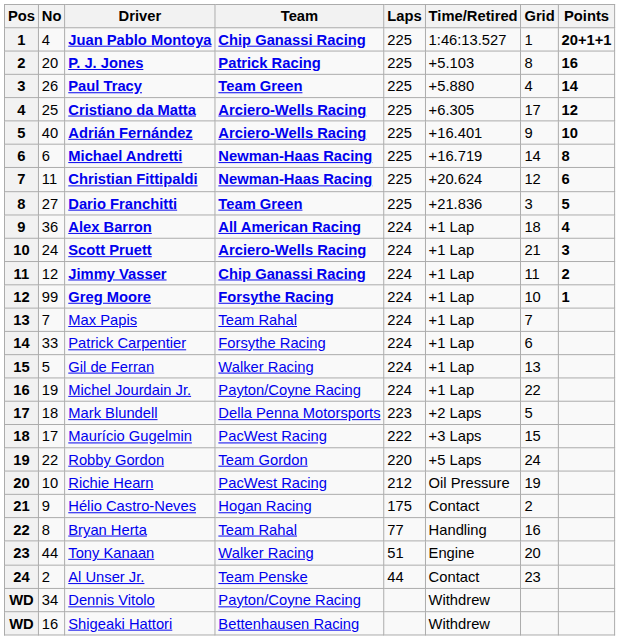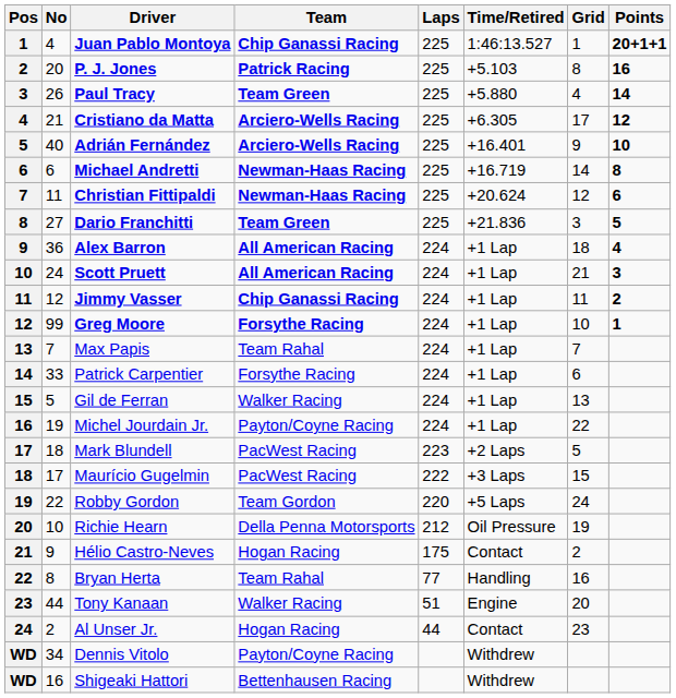 <table class="wikitable" style="font-size:95%;">
 <tr>
 <th>Pos</th>
 <th>No</th>
 <th>Driver</th>
 <th>Team</th>
 <th>Laps</th>
 <th>Time/Retired</th>
 <th>Grid</th>
 <th>Points</th>
 </tr>
 <tr>
 <th>1</th>
 <td>4</td>
 <td> <strong><a href='#'>Juan Pablo Montoya</a></strong></td>
 <td><strong><a href='#'>Chip Ganassi Racing</a></strong></td>
 <td>225</td>
 <td>1:46:13.527</td>
 <td>1</td>
 <td><strong>20+1+1</strong></td>
 </tr>
 <tr>
 <th>2</th>
 <td>20</td>
 <td> <strong><a href='#'>P. J. Jones</a></strong></td>
 <td><strong><a href='#'>Patrick Racing</a></strong></td>
 <td>225</td>
 <td>+5.103</td>
 <td>8</td>
 <td><strong>16</strong></td>
 </tr>
 <tr>
 <th>3</th>
 <td>26</td>
 <td> <strong><a href='#'>Paul Tracy</a></strong></td>
 <td><strong><a href='#'>Team Green</a></strong></td>
 <td>225</td>
 <td>+5.880</td>
 <td>4</td>
 <td><strong>14</strong></td>
 </tr>
 <tr>
 <th>4</th>
-<td>25</td>
+<td>21</td>
 <td> <strong><a href='#'>Cristiano da Matta</a></strong></td>
 <td><strong><a href='#'>Arciero-Wells Racing</a></strong></td>
 <td>225</td>
 <td>+6.305</td>
 <td>17</td>
 <td><strong>12</strong></td>
 </tr>
 <tr>
 <th>5</th>
 <td>40</td>
 <td> <strong><a href='#'>Adrián Fernández</a></strong></td>
 <td><strong><a href='#'>Arciero-Wells Racing</a></strong></td>
 <td>225</td>
 <td>+16.401</td>
 <td>9</td>
 <td><strong>10</strong></td>
 </tr>
 <tr>
 <th>6</th>
 <td>6</td>
 <td> <strong><a href='#'>Michael Andretti</a></strong></td>
 <td><strong><a href='#'>Newman-Haas Racing</a></strong></td>
 <td>225</td>
 <td>+16.719</td>
 <td>14</td>
 <td><strong>8</strong></td>
 </tr>
 <tr>
 <th>7</th>
 <td>11</td>
 <td> <strong><a href='#'>Christian Fittipaldi</a></strong></td>
 <td><strong><a href='#'>Newman-Haas Racing</a></strong></td>
 <td>225</td>
 <td>+20.624</td>
 <td>12</td>
 <td><strong>6</strong></td>
 </tr>
 <tr>
 <th>8</th>
 <td>27</td>
 <td> <strong><a href='#'>Dario Franchitti</a></strong></td>
 <td><strong><a href='#'>Team Green</a></strong></td>
 <td>225</td>
 <td>+21.836</td>
 <td>3</td>
 <td><strong>5</strong></td>
 </tr>
 <tr>
 <th>9</th>
 <td>36</td>
 <td> <strong><a href='#'>Alex Barron</a></strong></td>
 <td><strong><a href='#'>All American Racing</a></strong></td>
 <td>224</td>
 <td>+1 Lap</td>
 <td>18</td>
 <td><strong>4</strong></td>
 </tr>
 <tr>
 <th>10</th>
 <td>24</td>
 <td> <strong><a href='#'>Scott Pruett</a></strong></td>
-<td><strong><a href='#'>Arciero-Wells Racing</a></strong></td>
+<td><strong><a href='#'>All American Racing</a></strong></td>
 <td>224</td>
 <td>+1 Lap</td>
 <td>21</td>
 <td><strong>3</strong></td>
 </tr>
 <tr>
 <th>11</th>
 <td>12</td>
 <td> <strong><a href='#'>Jimmy Vasser</a></strong></td>
 <td><strong><a href='#'>Chip Ganassi Racing</a></strong></td>
 <td>224</td>
 <td>+1 Lap</td>
 <td>11</td>
 <td><strong>2</strong></td>
 </tr>
 <tr>
 <th>12</th>
 <td>99</td>
 <td> <strong><a href='#'>Greg Moore</a></strong></td>
 <td><strong><a href='#'>Forsythe Racing</a></strong></td>
 <td>224</td>
 <td>+1 Lap</td>
 <td>10</td>
 <td><strong>1</strong></td>
 </tr>
 <tr>
 <th>13</th>
 <td>7</td>
 <td> <a href='#'>Max Papis</a></td>
 <td><a href='#'>Team Rahal</a></td>
 <td>224</td>
 <td>+1 Lap</td>
 <td>7</td>
 <td></td>
 </tr>
 <tr>
 <th>14</th>
 <td>33</td>
 <td> <a href='#'>Patrick Carpentier</a></td>
 <td><a href='#'>Forsythe Racing</a></td>
 <td>224</td>
 <td>+1 Lap</td>
 <td>6</td>
 <td></td>
 </tr>
 <tr>
 <th>15</th>
 <td>5</td>
 <td> <a href='#'>Gil de Ferran</a></td>
 <td><a href='#'>Walker Racing</a></td>
 <td>224</td>
 <td>+1 Lap</td>
 <td>13</td>
 <td></td>
 </tr>
 <tr>
 <th>16</th>
 <td>19</td>
 <td> <a href='#'>Michel Jourdain Jr.</a></td>
 <td><a href='#'>Payton/Coyne Racing</a></td>
 <td>224</td>
 <td>+1 Lap</td>
 <td>22</td>
 <td></td>
 </tr>
 <tr>
 <th>17</th>
 <td>18</td>
 <td> <a href='#'>Mark Blundell</a></td>
-<td><a href='#'>Della Penna Motorsports</a></td>
+<td><a href='#'>PacWest Racing</a></td>
 <td>223</td>
 <td>+2 Laps</td>
 <td>5</td>
 <td></td>
 </tr>
 <tr>
 <th>18</th>
 <td>17</td>
 <td> <a href='#'>Maurício Gugelmin</a></td>
 <td><a href='#'>PacWest Racing</a></td>
 <td>222</td>
 <td>+3 Laps</td>
 <td>15</td>
 <td></td>
 </tr>
 <tr>
 <th>19</th>
 <td>22</td>
 <td> <a href='#'>Robby Gordon</a></td>
 <td><a href='#'>Team Gordon</a></td>
 <td>220</td>
 <td>+5 Laps</td>
 <td>24</td>
 <td></td>
 </tr>
 <tr>
 <th>20</th>
 <td>10</td>
 <td> <a href='#'>Richie Hearn</a></td>
-<td><a href='#'>PacWest Racing</a></td>
+<td><a href='#'>Della Penna Motorsports</a></td>
 <td>212</td>
 <td>Oil Pressure</td>
 <td>19</td>
 <td></td>
 </tr>
 <tr>
 <th>21</th>
 <td>9</td>
 <td> <a href='#'>Hélio Castro-Neves</a></td>
 <td><a href='#'>Hogan Racing</a></td>
 <td>175</td>
 <td>Contact</td>
 <td>2</td>
 <td></td>
 </tr>
 <tr>
 <th>22</th>
 <td>8</td>
 <td> <a href='#'>Bryan Herta</a></td>
 <td><a href='#'>Team Rahal</a></td>
 <td>77</td>
 <td>Handling</td>
 <td>16</td>
 <td></td>
 </tr>
 <tr>
 <th>23</th>
 <td>44</td>
 <td> <a href='#'>Tony Kanaan</a></td>
 <td><a href='#'>Walker Racing</a></td>
 <td>51</td>
 <td>Engine</td>
 <td>20</td>
 <td></td>
 </tr>
 <tr>
 <th>24</th>
 <td>2</td>
 <td> <a href='#'>Al Unser Jr.</a></td>
-<td><a href='#'>Team Penske</a></td>
+<td><a href='#'>Hogan Racing</a></td>
 <td>44</td>
 <td>Contact</td>
 <td>23</td>
 <td></td>
 </tr>
 <tr>
 <th>WD</th>
 <td>34</td>
 <td> <a href='#'>Dennis Vitolo</a></td>
 <td><a href='#'>Payton/Coyne Racing</a></td>
 <td></td>
 <td>Withdrew</td>
 <td></td>
 <td></td>
 </tr>
 <tr>
 <th>WD</th>
 <td>16</td>
 <td> <a href='#'>Shigeaki Hattori</a></td>
 <td><a href='#'>Bettenhausen Racing</a></td>
 <td></td>
 <td>Withdrew</td>
 <td></td>
 <td></td>
 </tr>
 </table>
